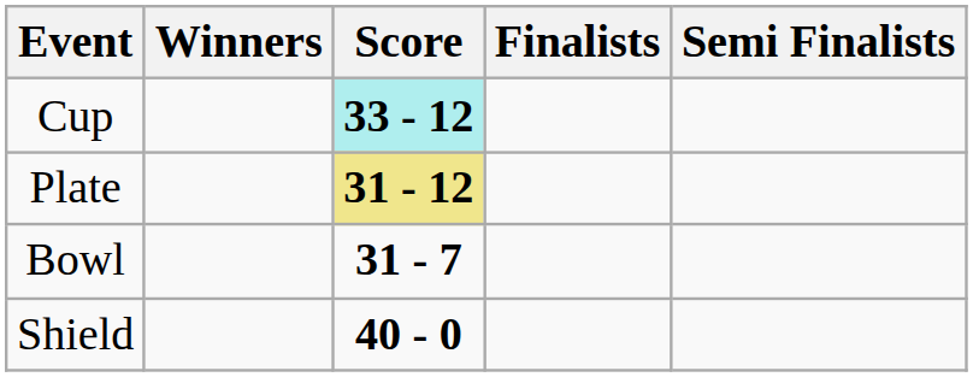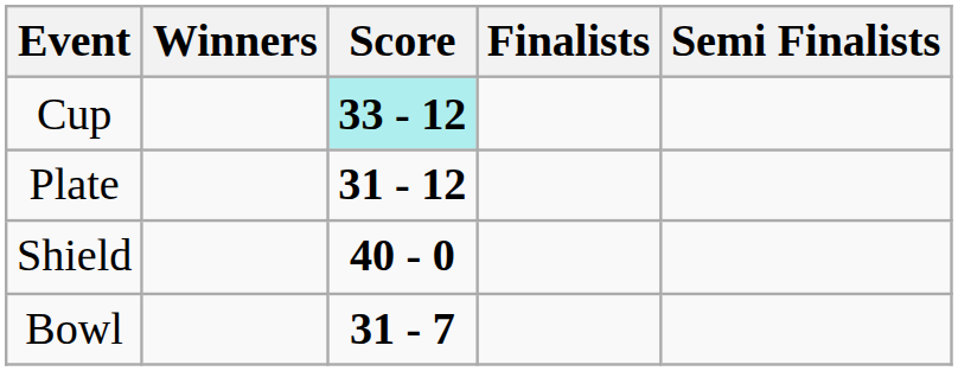 <table class="wikitable" style="text-align: center">
 <tr>
 <th>Event</th>
 <th>Winners</th>
 <th>Score</th>
 <th>Finalists</th>
 <th>Semi Finalists</th>
 </tr>
 <tr>
 <td>Cup</td>
 <td align=left><strong></strong></td>
 <td style="background: paleturquoise;"><strong>33 - 12</strong></td>
 <td align=left></td>
 <td align=left><br></td>
 </tr>
 <tr>
 <td>Plate</td>
 <td align=left><strong></strong></td>
-<td style="background: khaki;"><strong>31 - 12</strong></td>
+<td><strong>31 - 12</strong></td>
+<td align=left></td>
+<td align=left><br></td>
+</tr>
+<tr>
+<td>Shield</td>
+<td align=left><strong></strong></td>
+<td><strong>40 - 0</strong></td>
 <td align=left></td>
 <td align=left><br></td>
 </tr>
 <tr>
 <td>Bowl</td>
 <td align=left><strong></strong></td>
 <td><strong>31 - 7</strong></td>
 <td align=left></td>
 <td align=left><br></td>
 </tr>
-<tr>
-<td>Shield</td>
-<td align=left><strong></strong></td>
-<td><strong>40 - 0</strong></td>
-<td align=left></td>
-<td align=left><br></td>
-</tr>
 </table>
